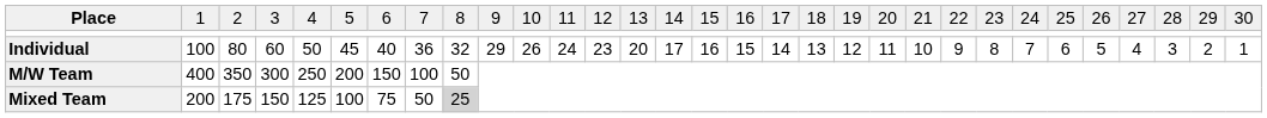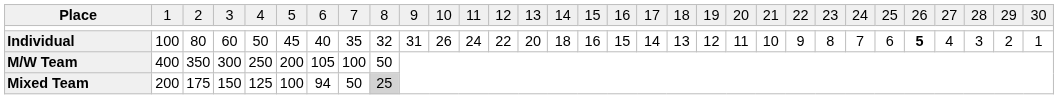 <table border="1" cellpadding="2" cellspacing="0" style="border:1px solid #C0C0C0; border-collapse:collapse; font-size:86%; margin-top:1em; text-align:center" width="1000">
 <tr bgcolor="#F0F0F0">
 <td width=150><strong>Place</strong></td>
 <td width=25>1</td>
 <td width=25>2</td>
 <td width=25>3</td>
 <td width=25>4</td>
 <td width=25>5</td>
 <td width=25>6</td>
 <td width=25>7</td>
 <td width=25>8</td>
 <td width=25>9</td>
 <td width=25>10</td>
 <td width=25>11</td>
 <td width=25>12</td>
 <td width=25>13</td>
 <td width=25>14</td>
 <td width=25>15</td>
 <td width=25>16</td>
 <td width=25>17</td>
 <td width=25>18</td>
 <td width=25>19</td>
 <td width=25>20</td>
 <td width=25>21</td>
 <td width=25>22</td>
 <td width=25>23</td>
 <td width=25>24</td>
 <td width=25>25</td>
 <td width=25>26</td>
 <td width=25>27</td>
 <td width=25>28</td>
 <td width=25>29</td>
 <td width=25>30</td>
 </tr>
 <tr>
 <td colspan=33></td>
 </tr>
 <tr>
 <td bgcolor="#F0F0F0" align=left><strong>Individual</strong></td>
 <td>100</td>
 <td>80</td>
 <td>60</td>
 <td>50</td>
 <td>45</td>
 <td>40</td>
-<td>36</td>
+<td>35</td>
 <td>32</td>
-<td>29</td>
+<td>31</td>
 <td>26</td>
 <td>24</td>
-<td>23</td>
+<td>22</td>
 <td>20</td>
-<td>17</td>
+<td>18</td>
 <td>16</td>
 <td>15</td>
 <td>14</td>
 <td>13</td>
 <td>12</td>
 <td>11</td>
 <td>10</td>
 <td>9</td>
 <td>8</td>
 <td>7</td>
 <td>6</td>
-<td>5</td>
+<td><strong>5</strong></td>
 <td>4</td>
 <td>3</td>
 <td>2</td>
 <td>1</td>
 </tr>
 <tr>
 <td bgcolor="#F0F0F0" align=left><strong>M/W Team</strong></td>
 <td>400</td>
 <td>350</td>
 <td>300</td>
 <td>250</td>
 <td>200</td>
-<td>150</td>
+<td>105</td>
 <td>100</td>
 <td>50</td>
 </tr>
 <tr>
 <td bgcolor="#F0F0F0" align=left><strong>Mixed Team</strong></td>
 <td>200</td>
 <td>175</td>
 <td>150</td>
 <td>125</td>
 <td>100</td>
-<td>75</td>
+<td>94</td>
 <td>50</td>
 <td style="background: lightgrey;">25</td>
 </tr>
 </table>
